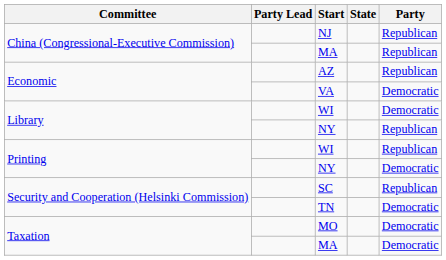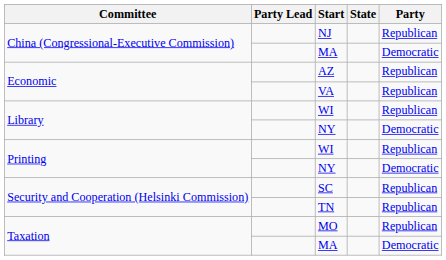 <table class="wikitable sortable">
 <tr>
 <th>Committee</th>
 <th>Party Lead</th>
 <th>Start</th>
 <th>State</th>
 <th>Party</th>
 </tr>
 <tr>
 <td rowspan=2><a href='#'>China (Congressional-Executive Commission)</a></td>
 <td></td>
 <td><a href='#'>NJ</a></td>
 <td></td>
 <td><a href='#'>Republican</a></td>
 </tr>
 <tr>
 <td></td>
 <td><a href='#'>MA</a></td>
 <td></td>
-<td><a href='#'>Republican</a></td>
+<td><a href='#'>Democratic</a></td>
 </tr>
 <tr>
 <td rowspan=2><a href='#'>Economic</a></td>
 <td></td>
 <td><a href='#'>AZ</a></td>
 <td></td>
 <td><a href='#'>Republican</a></td>
 </tr>
 <tr>
 <td></td>
 <td><a href='#'>VA</a></td>
 <td></td>
-<td><a href='#'>Democratic</a></td>
+<td><a href='#'>Republican</a></td>
 </tr>
 <tr>
 <td rowspan=2><a href='#'>Library</a></td>
 <td></td>
 <td><a href='#'>WI</a></td>
 <td></td>
-<td><a href='#'>Democratic</a></td>
+<td><a href='#'>Republican</a></td>
 </tr>
 <tr>
 <td></td>
 <td><a href='#'>NY</a></td>
 <td></td>
-<td><a href='#'>Republican</a></td>
+<td><a href='#'>Democratic</a></td>
 </tr>
 <tr>
 <td rowspan=2><a href='#'>Printing</a></td>
 <td></td>
 <td><a href='#'>WI</a></td>
 <td></td>
 <td><a href='#'>Republican</a></td>
 </tr>
 <tr>
 <td></td>
 <td><a href='#'>NY</a></td>
 <td></td>
 <td><a href='#'>Democratic</a></td>
 </tr>
 <tr>
 <td rowspan=2><a href='#'>Security and Cooperation (Helsinki Commission)</a></td>
 <td></td>
 <td><a href='#'>SC</a></td>
 <td></td>
 <td><a href='#'>Republican</a></td>
 </tr>
 <tr>
 <td></td>
 <td><a href='#'>TN</a></td>
 <td></td>
-<td><a href='#'>Democratic</a></td>
+<td><a href='#'>Republican</a></td>
 </tr>
 <tr>
 <td rowspan=2><a href='#'>Taxation</a></td>
 <td></td>
 <td><a href='#'>MO</a></td>
 <td></td>
-<td><a href='#'>Democratic</a></td>
+<td><a href='#'>Republican</a></td>
 </tr>
 <tr>
 <td></td>
 <td><a href='#'>MA</a></td>
 <td></td>
 <td><a href='#'>Democratic</a></td>
 </tr>
 </table>
